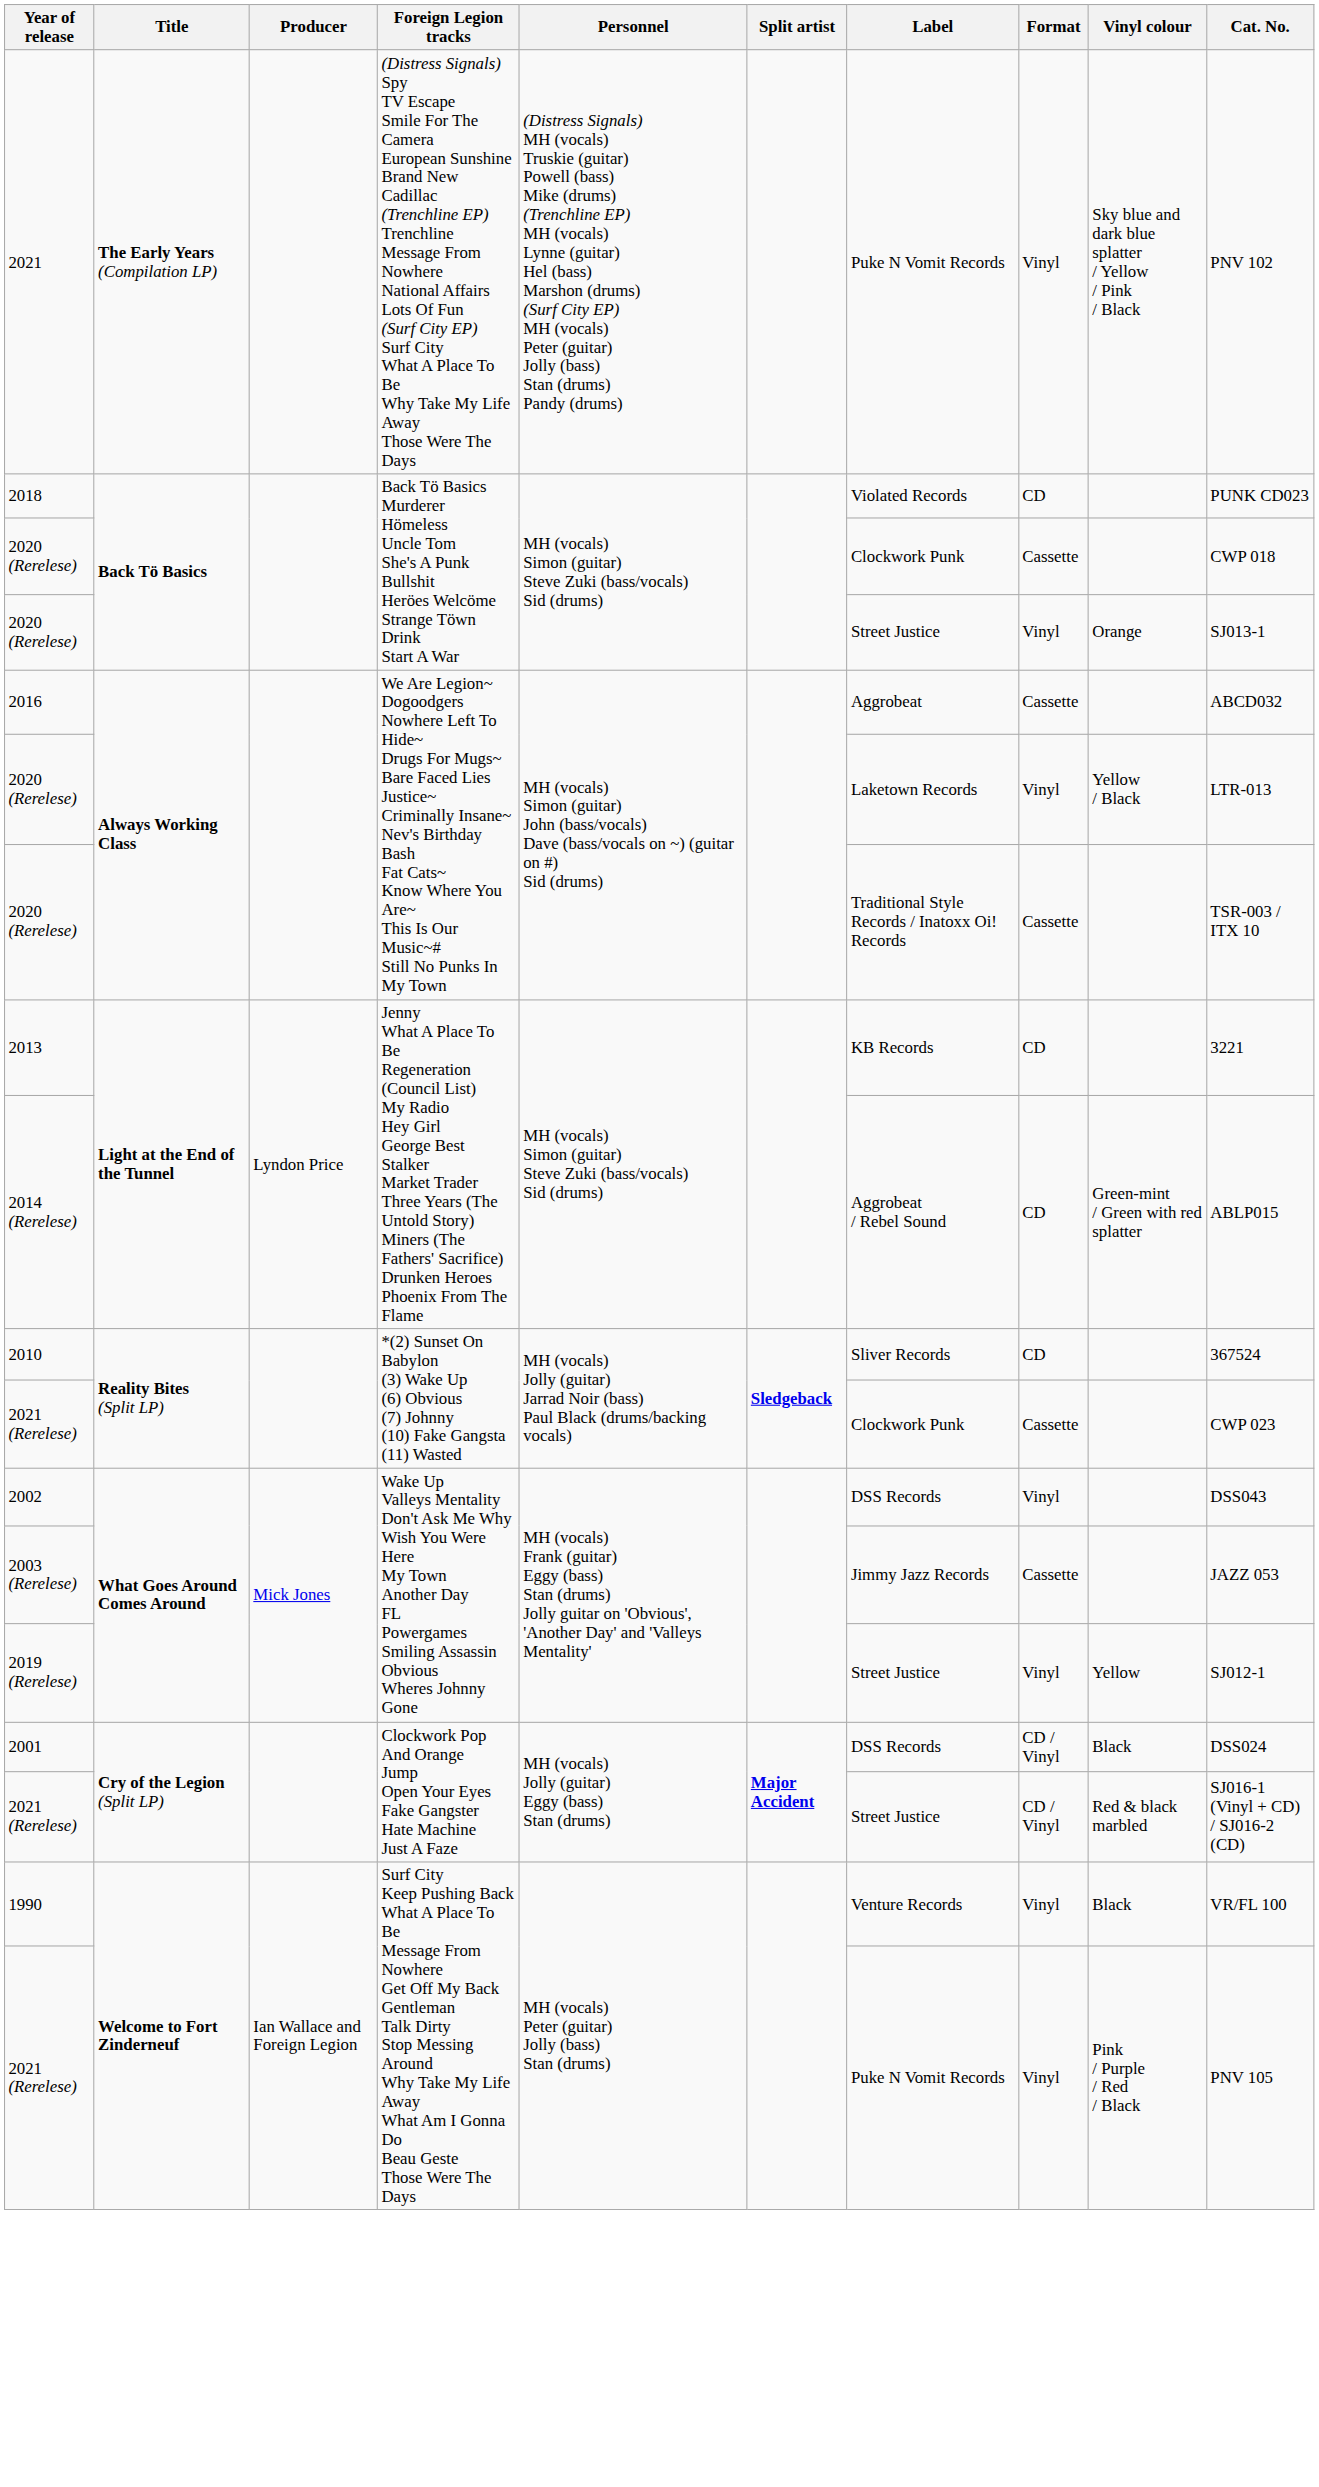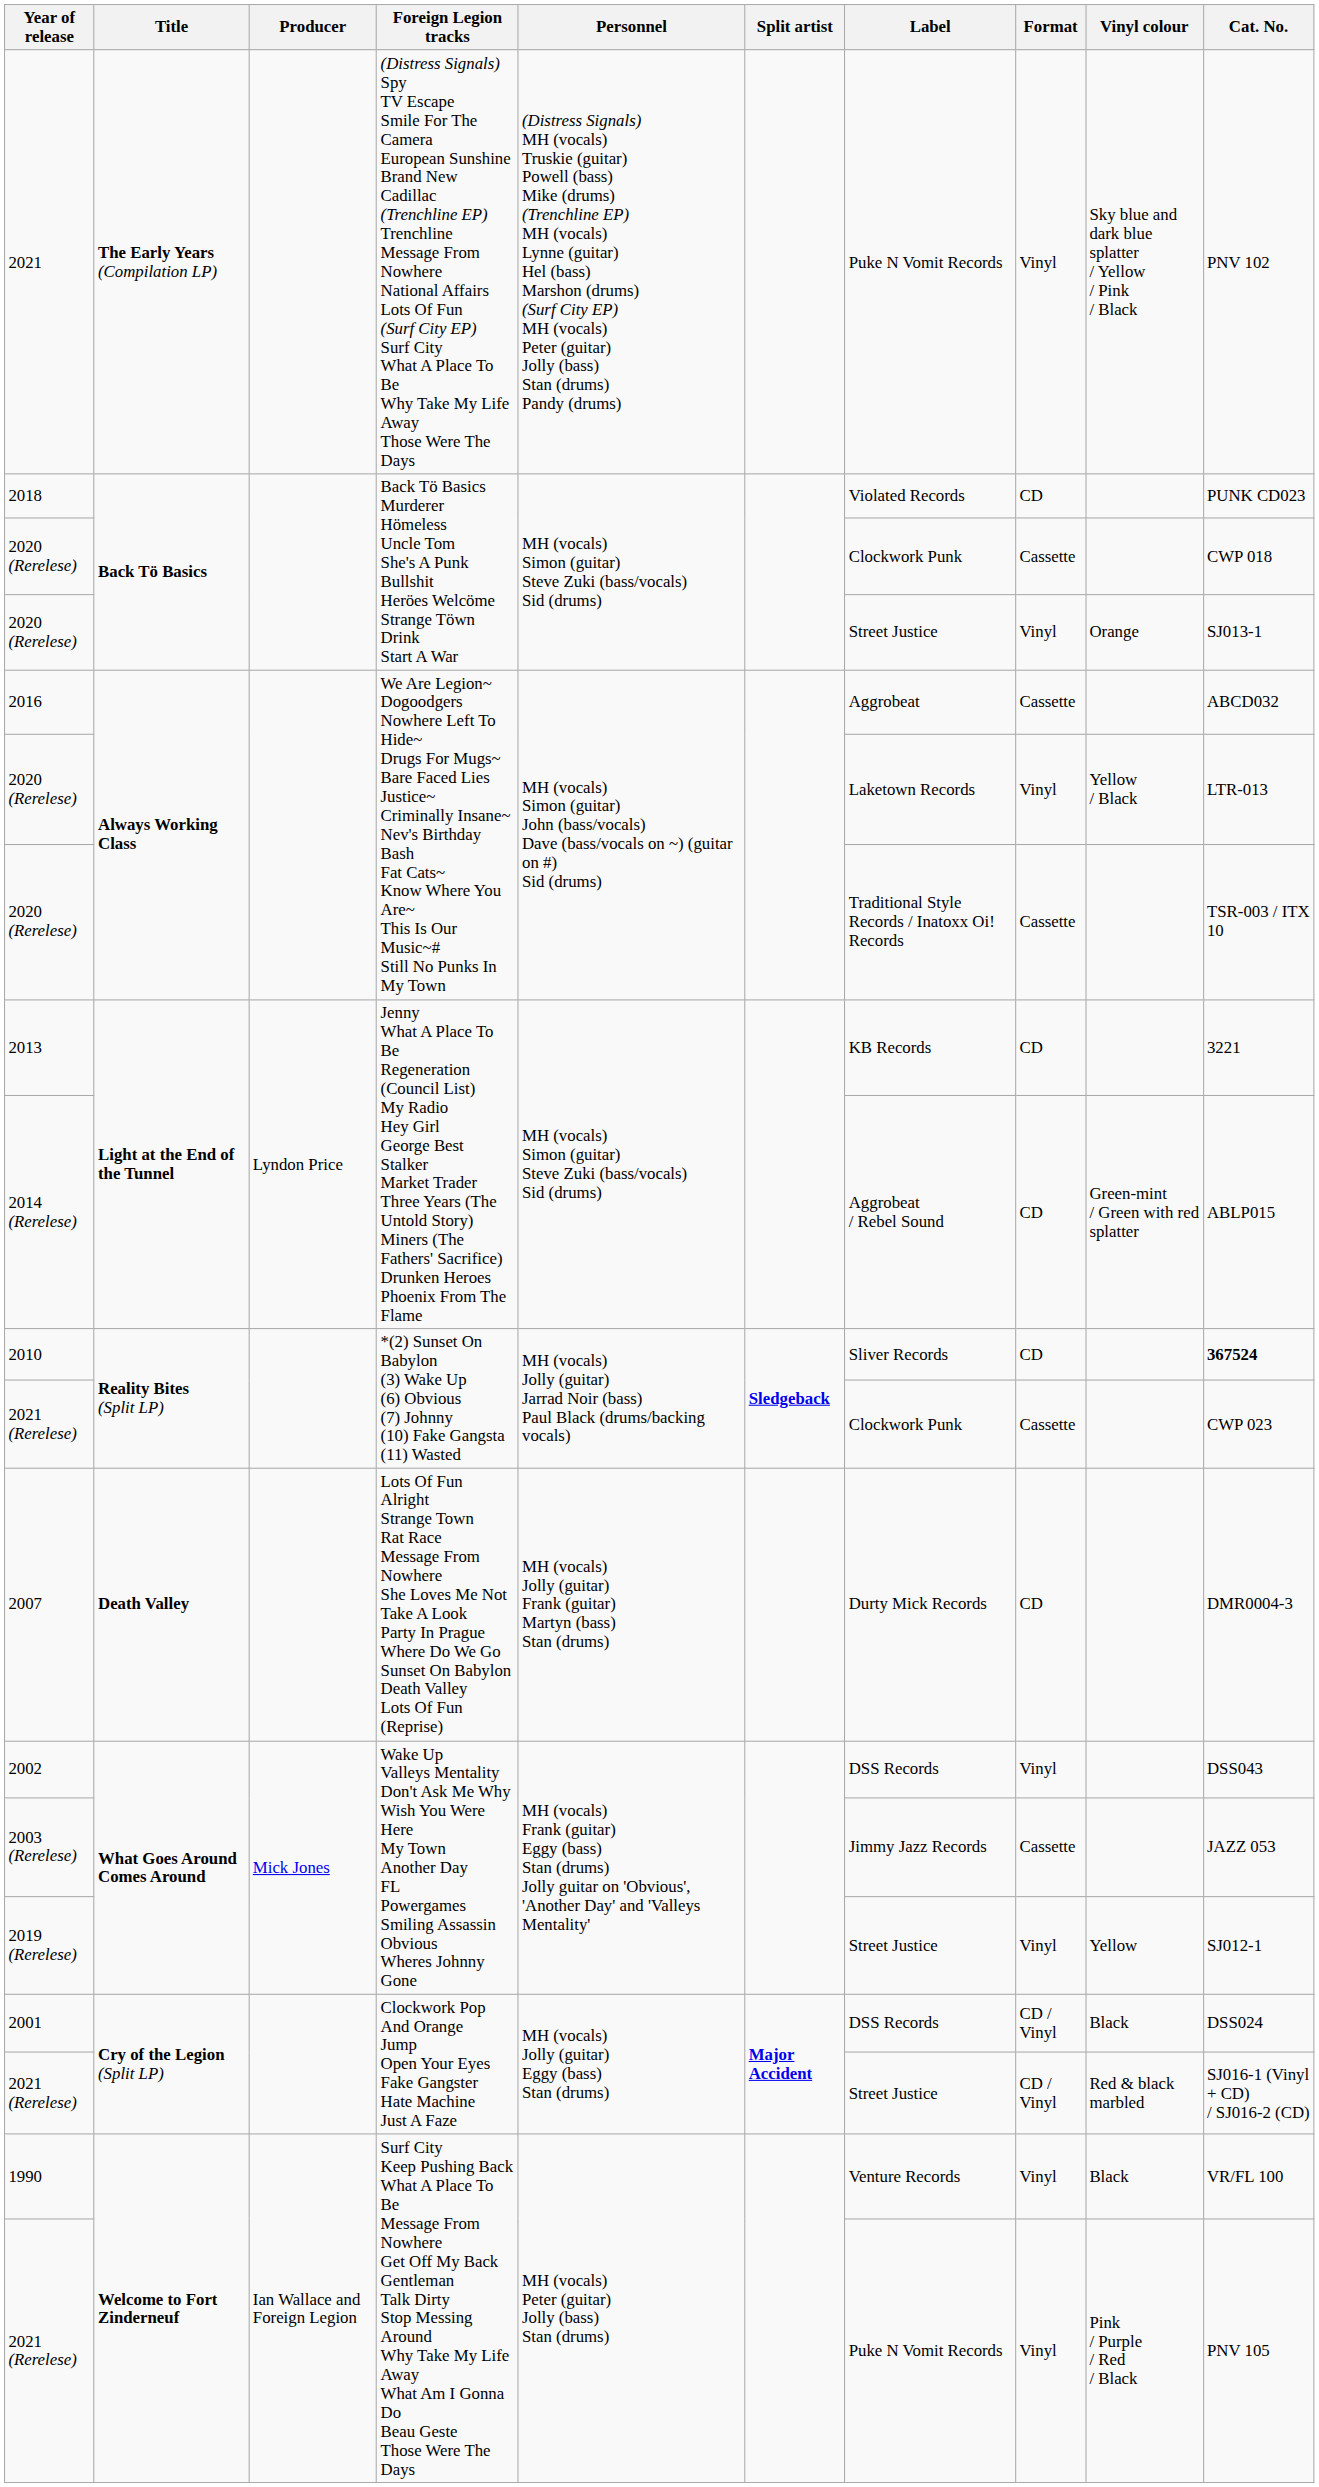 <table class="wikitable">
 <tr>
 <th>Year of release</th>
 <th>Title</th>
 <th>Producer</th>
 <th>Foreign Legion tracks<br></th>
 <th>Personnel</th>
 <th>Split artist</th>
 <th>Label</th>
 <th>Format</th>
 <th>Vinyl colour</th>
 <th>Cat. No.</th>
 </tr>
 <tr>
 <td>2021</td>
 <td><strong>The Early Years</strong><br> <em>(Compilation LP)</em></td>
 <td></td>
 <td><em>(Distress Signals)</em><br> Spy<br> TV Escape<br> Smile For The Camera<br> European Sunshine<br> Brand New Cadillac<br> <em>(Trenchline EP)</em><br> Trenchline<br> Message From Nowhere<br> National Affairs<br> Lots Of Fun<br> <em>(Surf City EP)</em><br> Surf City<br> What A Place To Be<br> Why Take My Life Away<br> Those Were The Days <br></td>
 <td><em>(Distress Signals)</em><br> MH (vocals)<br> Truskie (guitar)<br> Powell (bass)<br> Mike (drums)<br> <em>(Trenchline EP)</em> <br> MH (vocals)<br> Lynne (guitar)<br> Hel (bass)<br> Marshon (drums)<br> <em>(Surf City EP)</em> <br> MH (vocals)<br> Peter (guitar)<br> Jolly (bass)<br> Stan (drums)<br> Pandy (drums)</td>
 <td></td>
 <td>Puke N Vomit Records</td>
 <td>Vinyl</td>
 <td>Sky blue and dark blue splatter<br> / Yellow <br> / Pink <br> / Black</td>
 <td>PNV 102</td>
 </tr>
 <tr>
 <td>2018</td>
 <td rowspan="3"><strong>Back Tö Basics</strong></td>
 <td rowspan="3"></td>
 <td rowspan="3">Back Tö Basics<br> Murderer<br> 	Hömeless <br> Uncle Tom<br> 	She's A Punk <br> Bullshit	<br> Heröes Welcöme	<br> Strange Töwn	<br> Drink	<br> Start A War</td>
 <td rowspan="3">MH (vocals)<br> Simon (guitar)<br> Steve Zuki (bass/vocals)<br> Sid (drums)</td>
 <td rowspan="3"></td>
 <td>Violated Records</td>
 <td>CD</td>
 <td></td>
 <td>PUNK CD023</td>
 </tr>
 <tr>
 <td>2020 <em>(Rerelese)</em></td>
 <td>Clockwork Punk</td>
 <td>Cassette</td>
 <td></td>
 <td>CWP 018</td>
 </tr>
 <tr>
 <td>2020 <em>(Rerelese)</em></td>
 <td>Street Justice</td>
 <td>Vinyl</td>
 <td>Orange</td>
 <td>SJ013-1</td>
 </tr>
 <tr>
 <td>2016</td>
 <td rowspan="3"><strong>Always Working Class</strong></td>
 <td rowspan="3"></td>
 <td rowspan="3">We Are Legion~<br> Dogoodgers<br> Nowhere Left To Hide~<br> Drugs For Mugs~<br> Bare Faced Lies<br> Justice~<br> Criminally Insane~<br> Nev's Birthday Bash<br> Fat Cats~<br> Know Where You Are~<br> This Is Our Music~#<br> Still No Punks In My Town</td>
 <td rowspan="3">MH (vocals)<br> Simon (guitar)<br> John (bass/vocals)<br> Dave (bass/vocals on ~) (guitar on #)<br>Sid (drums)</td>
 <td rowspan="3"></td>
 <td>Aggrobeat</td>
 <td>Cassette</td>
 <td></td>
 <td>ABCD032</td>
 </tr>
 <tr>
 <td>2020 <em>(Rerelese)</em></td>
 <td>Laketown Records</td>
 <td>Vinyl</td>
 <td>Yellow<br> / Black</td>
 <td>LTR-013</td>
 </tr>
 <tr>
 <td>2020 <em>(Rerelese)</em></td>
 <td>Traditional Style Records / Inatoxx Oi! Records</td>
 <td>Cassette</td>
 <td></td>
 <td>TSR-003 / ITX 10</td>
 </tr>
 <tr>
 <td>2013</td>
 <td rowspan="2"><strong>Light at the End of the Tunnel</strong></td>
 <td rowspan="2">Lyndon Price</td>
 <td rowspan="2">Jenny<br> What A Place To Be<br> Regeneration (Council List)<br> My Radio<br> Hey Girl<br> George Best<br> Stalker<br> Market Trader<br> Three Years (The Untold Story)<br> Miners (The Fathers' Sacrifice)<br>  Drunken Heroes<br> Phoenix From The Flame</td>
 <td rowspan="2">MH (vocals)<br> Simon (guitar)<br> Steve Zuki (bass/vocals)<br> Sid (drums)</td>
 <td rowspan="2"></td>
 <td>KB Records</td>
 <td>CD</td>
 <td></td>
 <td>3221</td>
 </tr>
 <tr>
 <td>2014 <em>(Rerelese)</em></td>
 <td>Aggrobeat<br> / Rebel Sound</td>
 <td>CD</td>
 <td>Green-mint<br> / Green with red splatter</td>
 <td>ABLP015</td>
 </tr>
 <tr>
 <td>2010</td>
 <td rowspan="2"><strong>Reality Bites</strong> <br> <em>(Split LP)</em></td>
 <td rowspan="2"></td>
 <td rowspan="2">*(2) Sunset On Babylon<br> (3) Wake Up<br> (6) Obvious<br> (7) Johnny<br> (10) Fake Gangsta<br> (11) Wasted</td>
 <td rowspan="2">MH (vocals)<br> Jolly (guitar)<br> Jarrad Noir (bass)<br> Paul Black (drums/backing vocals)</td>
 <td rowspan="2"><strong><a href='#'>Sledgeback</a></strong></td>
 <td>Sliver Records</td>
 <td>CD</td>
 <td></td>
-<td>367524</td>
+<td><strong>367524</strong></td>
 </tr>
 <tr>
 <td>2021 <em>(Rerelese)</em></td>
 <td>Clockwork Punk</td>
 <td>Cassette</td>
 <td></td>
 <td>CWP 023</td>
+</tr>
+<tr>
+<td>2007</td>
+<td><strong>Death Valley</strong></td>
+<td></td>
+<td>Lots Of Fun<br> Alright<br> Strange Town<br> Rat Race<br> Message From Nowhere<br> She Loves Me Not<br> Take A Look<br> Party In Prague<br> Where Do We Go<br> Sunset On Babylon<br> Death Valley<br> Lots Of Fun (Reprise)</td>
+<td>MH (vocals)<br> Jolly (guitar)<br> Frank (guitar)<br> Martyn (bass)<br> Stan (drums)</td>
+<td></td>
+<td>Durty Mick Records</td>
+<td>CD</td>
+<td></td>
+<td>DMR0004-3</td>
 </tr>
 <tr>
 <td>2002</td>
 <td rowspan="3"><strong>What Goes Around Comes Around</strong></td>
 <td rowspan="3"><a href='#'>Mick Jones</a></td>
 <td rowspan="3">Wake Up<br> Valleys Mentality<br> Don't Ask Me Why<br> Wish You Were Here<br> My Town<br> Another Day<br> FL<br> Powergames<br> Smiling Assassin<br> Obvious<br> Wheres Johnny Gone</td>
 <td rowspan="3">MH (vocals)<br> Frank (guitar)<br> Eggy (bass)<br> Stan (drums)<br>Jolly guitar on 'Obvious', 'Another Day' and 'Valleys Mentality'</td>
 <td rowspan="3"></td>
 <td>DSS Records</td>
 <td>Vinyl</td>
 <td></td>
 <td>DSS043</td>
 </tr>
 <tr>
 <td>2003 <em>(Rerelese)</em></td>
 <td>Jimmy Jazz Records</td>
 <td>Cassette</td>
 <td></td>
 <td>JAZZ 053</td>
 </tr>
 <tr>
 <td>2019 <em>(Rerelese)</em></td>
 <td>Street Justice</td>
 <td>Vinyl</td>
 <td>Yellow</td>
 <td>SJ012-1</td>
 </tr>
 <tr>
 <td>2001</td>
 <td rowspan="2"><strong>Cry of the Legion</strong><br> <em>(Split LP)</em></td>
 <td rowspan="2"></td>
 <td rowspan="2">Clockwork Pop And Orange<br> Jump<br> Open Your Eyes<br> Fake Gangster<br> Hate Machine<br> Just A Faze</td>
 <td rowspan="2">MH (vocals)<br> Jolly (guitar)<br> Eggy (bass)<br> Stan (drums)</td>
 <td rowspan="2"><strong><a href='#'>Major Accident</a></strong></td>
 <td>DSS Records</td>
 <td>CD / Vinyl</td>
 <td>Black</td>
 <td>DSS024</td>
 </tr>
 <tr>
 <td>2021 <em>(Rerelese)</em></td>
 <td>Street Justice</td>
 <td>CD / Vinyl</td>
 <td>Red & black marbled</td>
 <td>SJ016-1 (Vinyl + CD)<br> / SJ016-2 (CD)</td>
 </tr>
 <tr>
 <td>1990</td>
 <td rowspan="2"><strong>Welcome to Fort Zinderneuf</strong></td>
 <td rowspan="2">Ian Wallace and Foreign Legion</td>
 <td rowspan="2">Surf City<br> Keep Pushing Back<br> What A Place To Be<br> Message From Nowhere<br> Get Off My Back<br> Gentleman<br> Talk Dirty<br> Stop Messing Around<br> Why Take My Life Away<br> What Am I Gonna Do<br> Beau Geste<br> Those Were The Days</td>
 <td rowspan="2">MH (vocals)<br> Peter (guitar)<br> Jolly (bass)<br> Stan (drums)</td>
 <td rowspan="2"></td>
 <td>Venture Records</td>
 <td>Vinyl</td>
 <td>Black</td>
 <td>VR/FL 100</td>
 </tr>
 <tr>
 <td>2021 <em>(Rerelese)</em></td>
 <td>Puke N Vomit Records</td>
 <td>Vinyl</td>
 <td>Pink<br> / Purple<br> / Red<br> / Black</td>
 <td>PNV 105</td>
 </tr>
 </table>
